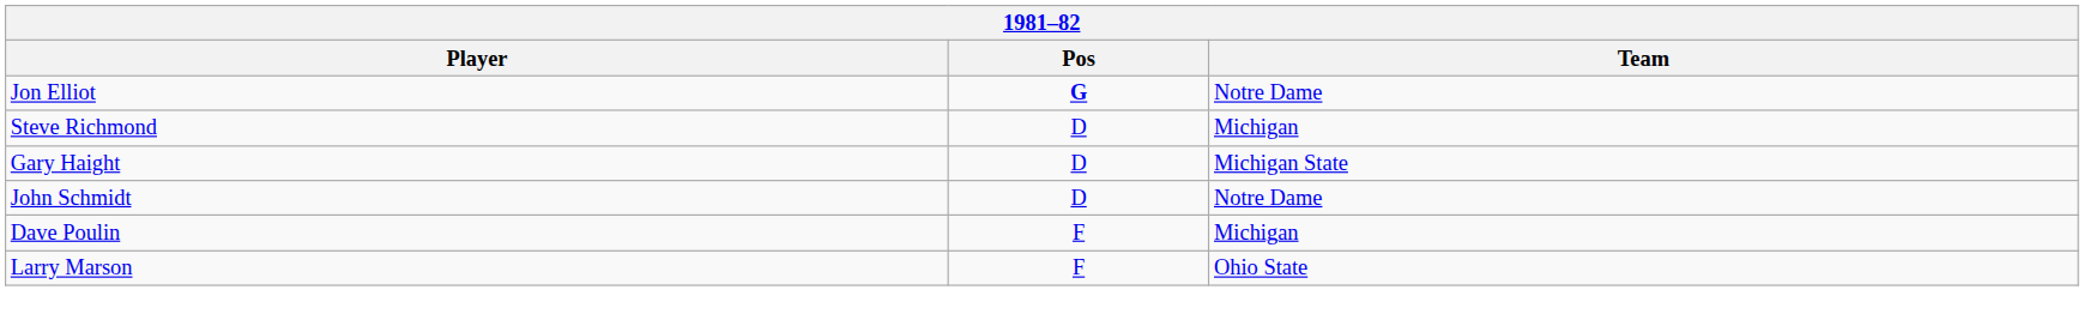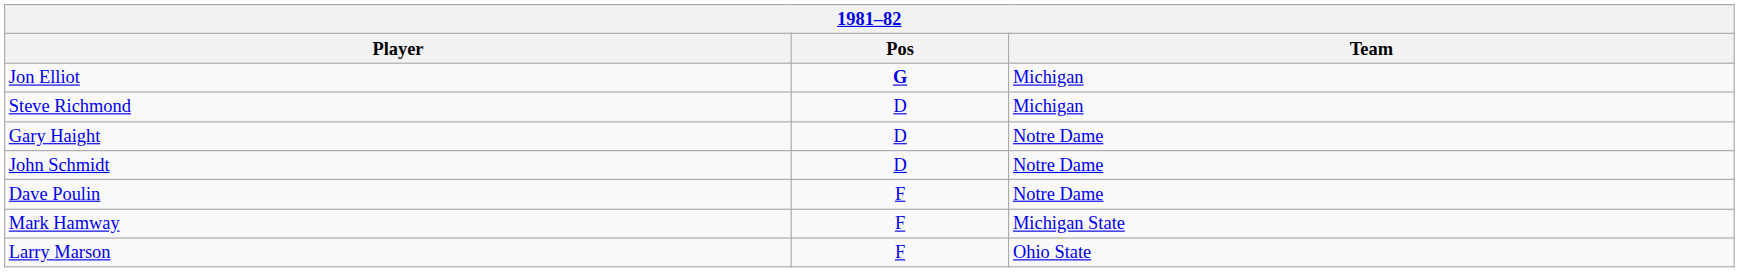 <table class="wikitable" width=95%>
 <tr>
 <th colspan=3><a href='#'>1981–82</a></th>
 </tr>
 <tr>
 <th>Player</th>
 <th>Pos</th>
 <th>Team</th>
 </tr>
 <tr>
 <td><a href='#'>Jon Elliot</a></td>
 <td style="text-align:center;"><strong><a href='#'>G</a></strong></td>
-<td><a href='#'>Notre Dame</a></td>
+<td><a href='#'>Michigan</a></td>
 </tr>
 <tr>
 <td><a href='#'>Steve Richmond</a></td>
 <td style="text-align:center;"><a href='#'>D</a></td>
 <td><a href='#'>Michigan</a></td>
 </tr>
 <tr>
 <td><a href='#'>Gary Haight</a></td>
 <td style="text-align:center;"><a href='#'>D</a></td>
-<td><a href='#'>Michigan State</a></td>
+<td><a href='#'>Notre Dame</a></td>
 </tr>
 <tr>
 <td><a href='#'>John Schmidt</a></td>
 <td style="text-align:center;"><a href='#'>D</a></td>
 <td><a href='#'>Notre Dame</a></td>
 </tr>
 <tr>
 <td><a href='#'>Dave Poulin</a></td>
 <td style="text-align:center;"><a href='#'>F</a></td>
-<td><a href='#'>Michigan</a></td>
+<td><a href='#'>Notre Dame</a></td>
+</tr>
+<tr>
+<td><a href='#'>Mark Hamway</a></td>
+<td style="text-align:center;"><a href='#'>F</a></td>
+<td><a href='#'>Michigan State</a></td>
 </tr>
 <tr>
 <td><a href='#'>Larry Marson</a></td>
 <td style="text-align:center;"><a href='#'>F</a></td>
 <td><a href='#'>Ohio State</a></td>
 </tr>
 </table>
